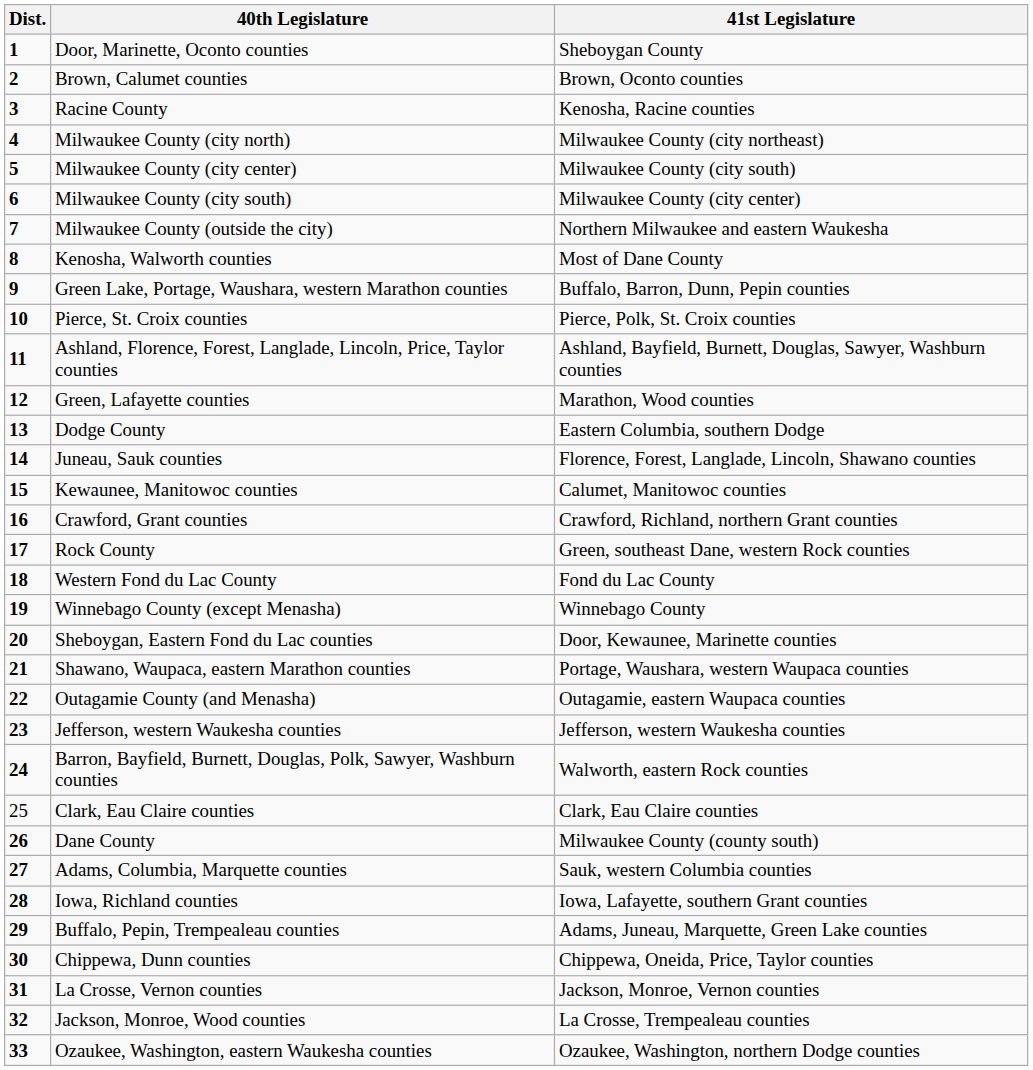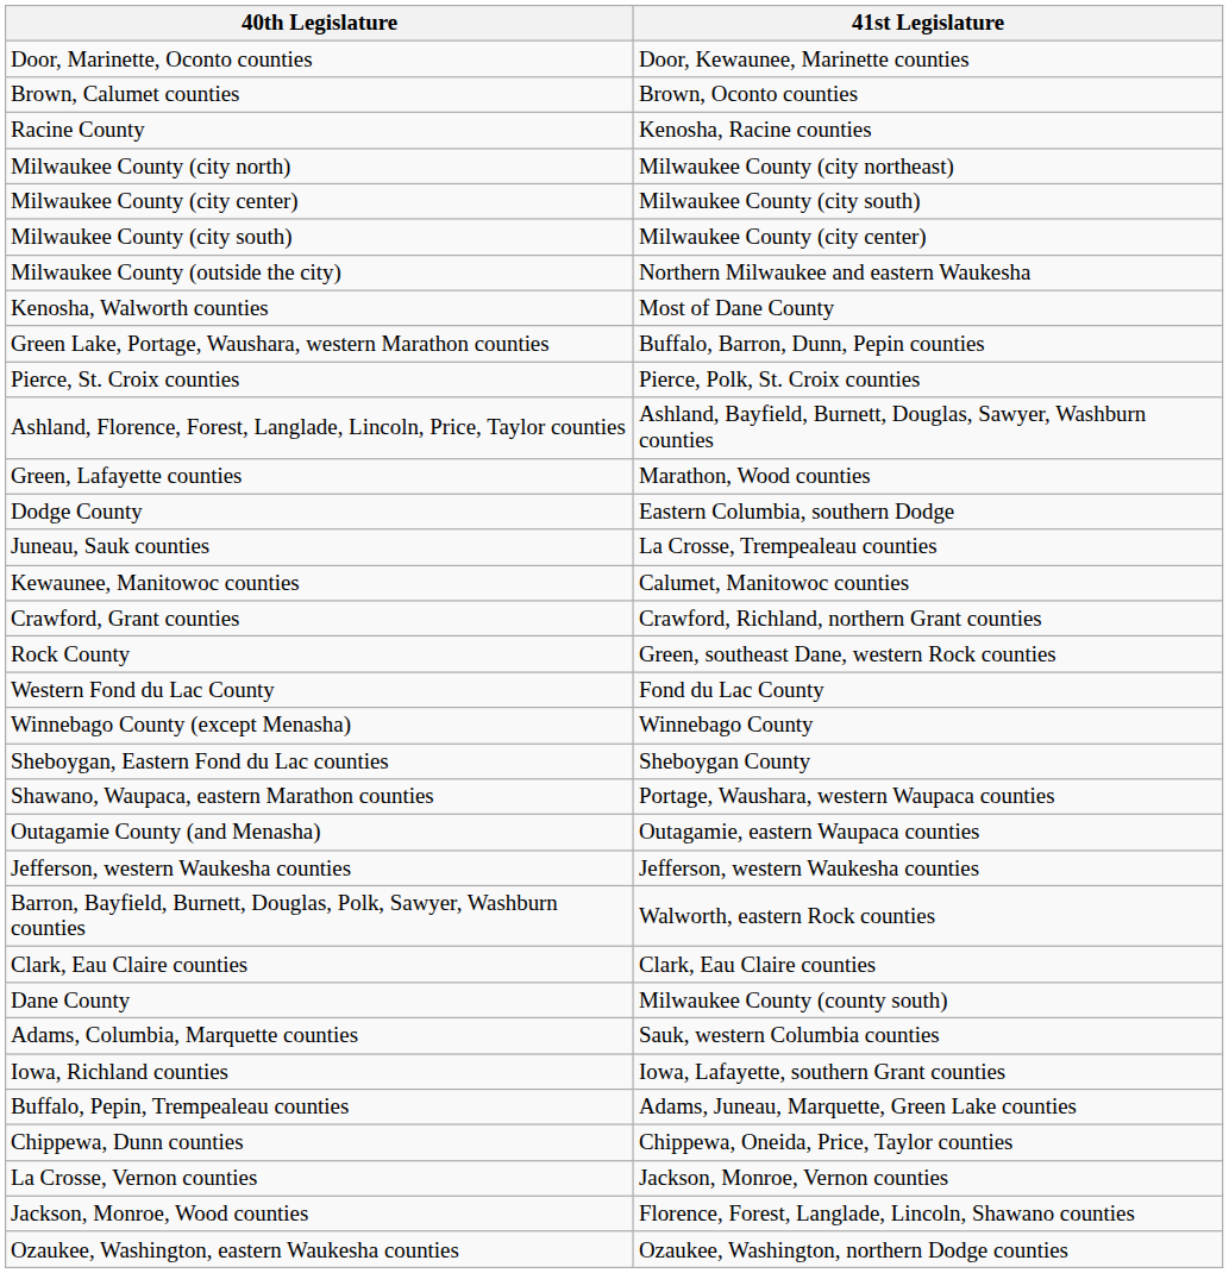 <table class="wikitable">
 <tr>
-<th>Dist.</th>
 <th>40th Legislature</th>
 <th>41st Legislature</th>
 </tr>
 <tr>
-<td><strong>1</strong></td>
 <td>Door, Marinette, Oconto counties</td>
-<td>Sheboygan County</td>
+<td>Door, Kewaunee, Marinette counties</td>
 </tr>
 <tr>
-<td><strong>2</strong></td>
 <td>Brown, Calumet counties</td>
 <td>Brown, Oconto counties</td>
 </tr>
 <tr>
-<td><strong>3</strong></td>
 <td>Racine County</td>
 <td>Kenosha, Racine counties</td>
 </tr>
 <tr>
-<td><strong>4</strong></td>
 <td>Milwaukee County (city north)</td>
 <td>Milwaukee County (city northeast)</td>
 </tr>
 <tr>
-<td><strong>5</strong></td>
 <td>Milwaukee County (city center)</td>
 <td>Milwaukee County (city south)</td>
 </tr>
 <tr>
-<td><strong>6</strong></td>
 <td>Milwaukee County (city south)</td>
 <td>Milwaukee County (city center)</td>
 </tr>
 <tr>
-<td><strong>7</strong></td>
 <td>Milwaukee County (outside the city)</td>
 <td>Northern Milwaukee and eastern Waukesha</td>
 </tr>
 <tr>
-<td><strong>8</strong></td>
 <td>Kenosha, Walworth counties</td>
 <td>Most of Dane County</td>
 </tr>
 <tr>
-<td><strong>9</strong></td>
 <td>Green Lake, Portage, Waushara, western Marathon counties</td>
 <td>Buffalo, Barron, Dunn, Pepin counties</td>
 </tr>
 <tr>
-<td><strong>10</strong></td>
 <td>Pierce, St. Croix counties</td>
 <td>Pierce, Polk, St. Croix counties</td>
 </tr>
 <tr>
-<td><strong>11</strong></td>
 <td>Ashland, Florence, Forest, Langlade, Lincoln, Price, Taylor counties</td>
 <td>Ashland, Bayfield, Burnett, Douglas, Sawyer, Washburn counties</td>
 </tr>
 <tr>
-<td><strong>12</strong></td>
 <td>Green, Lafayette counties</td>
 <td>Marathon, Wood counties</td>
 </tr>
 <tr>
-<td><strong>13</strong></td>
 <td>Dodge County</td>
 <td>Eastern Columbia, southern Dodge</td>
 </tr>
 <tr>
-<td><strong>14</strong></td>
 <td>Juneau, Sauk counties</td>
-<td>Florence, Forest, Langlade, Lincoln, Shawano counties</td>
+<td>La Crosse, Trempealeau counties</td>
 </tr>
 <tr>
-<td><strong>15</strong></td>
 <td>Kewaunee, Manitowoc counties</td>
 <td>Calumet, Manitowoc counties</td>
 </tr>
 <tr>
-<td><strong>16</strong></td>
 <td>Crawford, Grant counties</td>
 <td>Crawford, Richland, northern Grant counties</td>
 </tr>
 <tr>
-<td><strong>17</strong></td>
 <td>Rock County</td>
 <td>Green, southeast Dane, western Rock counties</td>
 </tr>
 <tr>
-<td><strong>18</strong></td>
 <td>Western Fond du Lac County</td>
 <td>Fond du Lac County</td>
 </tr>
 <tr>
-<td><strong>19</strong></td>
 <td>Winnebago County (except Menasha)</td>
 <td>Winnebago County</td>
 </tr>
 <tr>
-<td><strong>20</strong></td>
 <td>Sheboygan, Eastern Fond du Lac counties</td>
-<td>Door, Kewaunee, Marinette counties</td>
+<td>Sheboygan County</td>
 </tr>
 <tr>
-<td><strong>21</strong></td>
 <td>Shawano, Waupaca, eastern Marathon counties</td>
 <td>Portage, Waushara, western Waupaca counties</td>
 </tr>
 <tr>
-<td><strong>22</strong></td>
 <td>Outagamie County (and Menasha)</td>
 <td>Outagamie, eastern Waupaca counties</td>
 </tr>
 <tr>
-<td><strong>23</strong></td>
 <td>Jefferson, western Waukesha counties</td>
 <td>Jefferson, western Waukesha counties</td>
 </tr>
 <tr>
-<td><strong>24</strong></td>
 <td>Barron, Bayfield, Burnett, Douglas, Polk, Sawyer, Washburn counties</td>
 <td>Walworth, eastern Rock counties</td>
 </tr>
 <tr>
-<td>25</td>
 <td>Clark, Eau Claire counties</td>
 <td>Clark, Eau Claire counties</td>
 </tr>
 <tr>
-<td><strong>26</strong></td>
 <td>Dane County</td>
 <td>Milwaukee County (county south)</td>
 </tr>
 <tr>
-<td><strong>27</strong></td>
 <td>Adams, Columbia, Marquette counties</td>
 <td>Sauk, western Columbia counties</td>
 </tr>
 <tr>
-<td><strong>28</strong></td>
 <td>Iowa, Richland counties</td>
 <td>Iowa, Lafayette, southern Grant counties</td>
 </tr>
 <tr>
-<td><strong>29</strong></td>
 <td>Buffalo, Pepin, Trempealeau counties</td>
 <td>Adams, Juneau, Marquette, Green Lake counties</td>
 </tr>
 <tr>
-<td><strong>30</strong></td>
 <td>Chippewa, Dunn counties</td>
 <td>Chippewa, Oneida, Price, Taylor counties</td>
 </tr>
 <tr>
-<td><strong>31</strong></td>
 <td>La Crosse, Vernon counties</td>
 <td>Jackson, Monroe, Vernon counties</td>
 </tr>
 <tr>
-<td><strong>32</strong></td>
 <td>Jackson, Monroe, Wood counties</td>
-<td>La Crosse, Trempealeau counties</td>
+<td>Florence, Forest, Langlade, Lincoln, Shawano counties</td>
 </tr>
 <tr>
-<td><strong>33</strong></td>
 <td>Ozaukee, Washington, eastern Waukesha counties</td>
 <td>Ozaukee, Washington, northern Dodge counties</td>
 </tr>
 </table>
